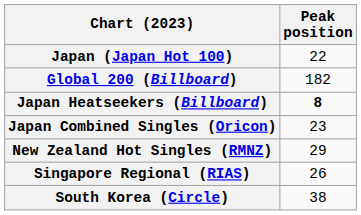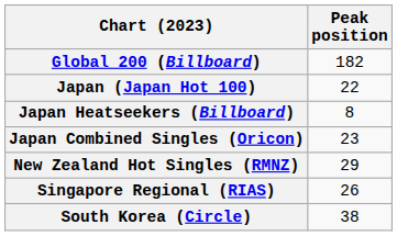 <table class="wikitable plainrowheaders sortable" style="text-align:center">
 <tr>
 <th scope="col">Chart (2023)</th>
 <th scope="col">Peak<br>position</th>
 </tr>
 <tr>
+<th scope="row"><a href='#'>Global 200</a> (<em><a href='#'>Billboard</a></em>)</th>
+<td>182</td>
+</tr>
+<tr>
 <th scope="row">Japan (<a href='#'>Japan Hot 100</a>)</th>
 <td>22</td>
 </tr>
 <tr>
-<th scope="row"><a href='#'>Global 200</a> (<em><a href='#'>Billboard</a></em>)</th>
-<td>182</td>
-</tr>
-<tr>
 <th scope="row">Japan Heatseekers (<em><a href='#'>Billboard</a></em>)</th>
-<td><strong>8</strong></td>
+<td>8</td>
 </tr>
 <tr>
 <th scope="row">Japan Combined Singles (<a href='#'>Oricon</a>)</th>
 <td>23</td>
 </tr>
 <tr>
 <th scope="row">New Zealand Hot Singles (<a href='#'>RMNZ</a>)</th>
 <td>29</td>
 </tr>
 <tr>
 <th scope="row">Singapore Regional (<a href='#'>RIAS</a>)</th>
 <td>26</td>
 </tr>
 <tr>
 <th scope="row">South Korea (<a href='#'>Circle</a>)</th>
 <td>38</td>
 </tr>
 </table>
